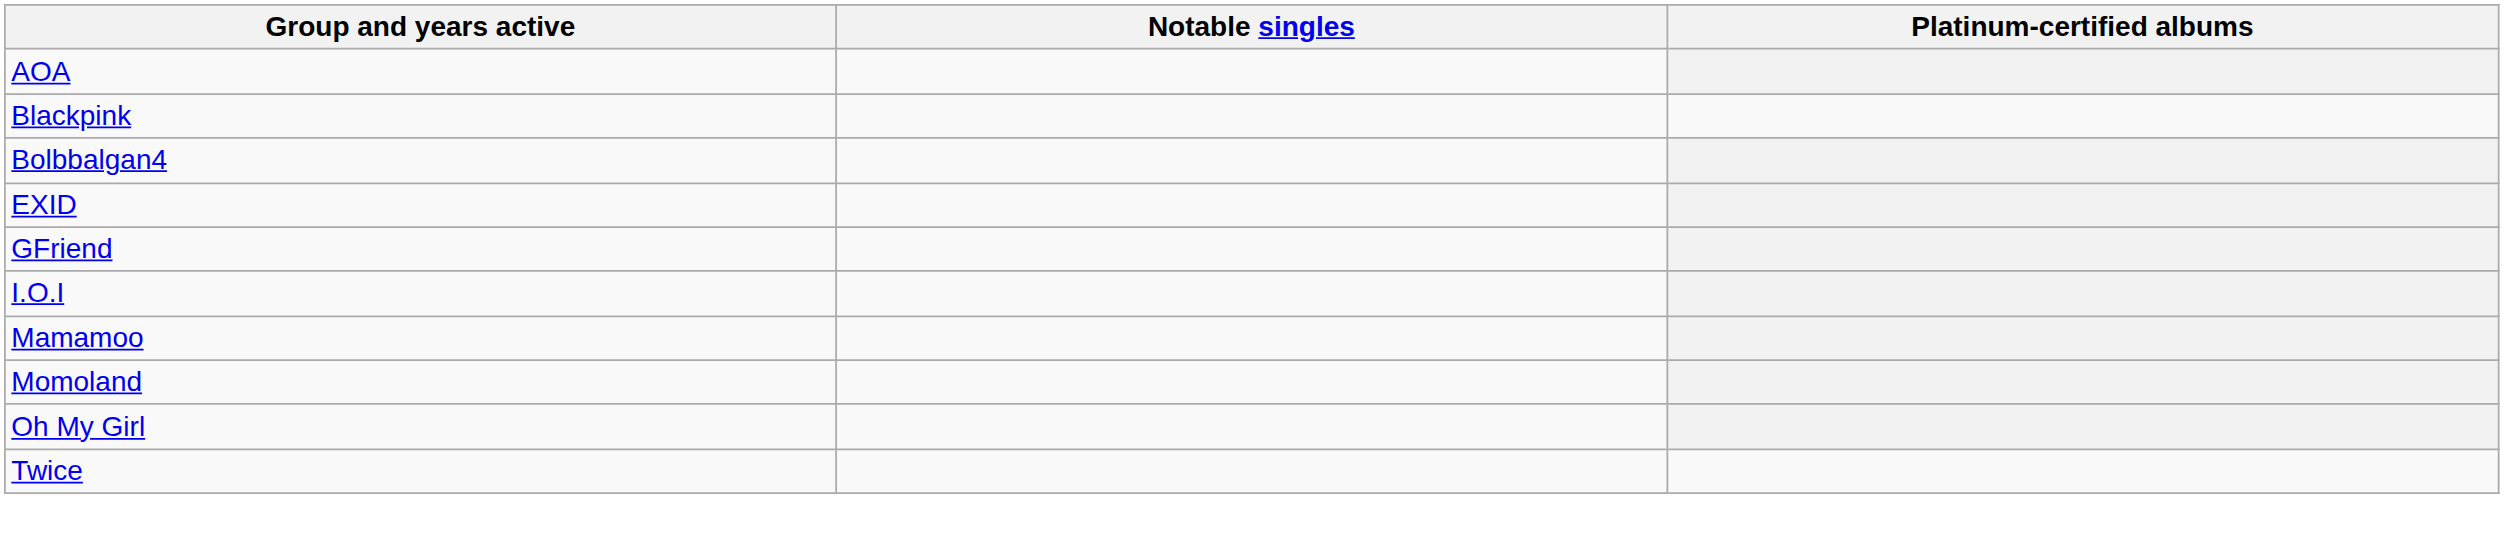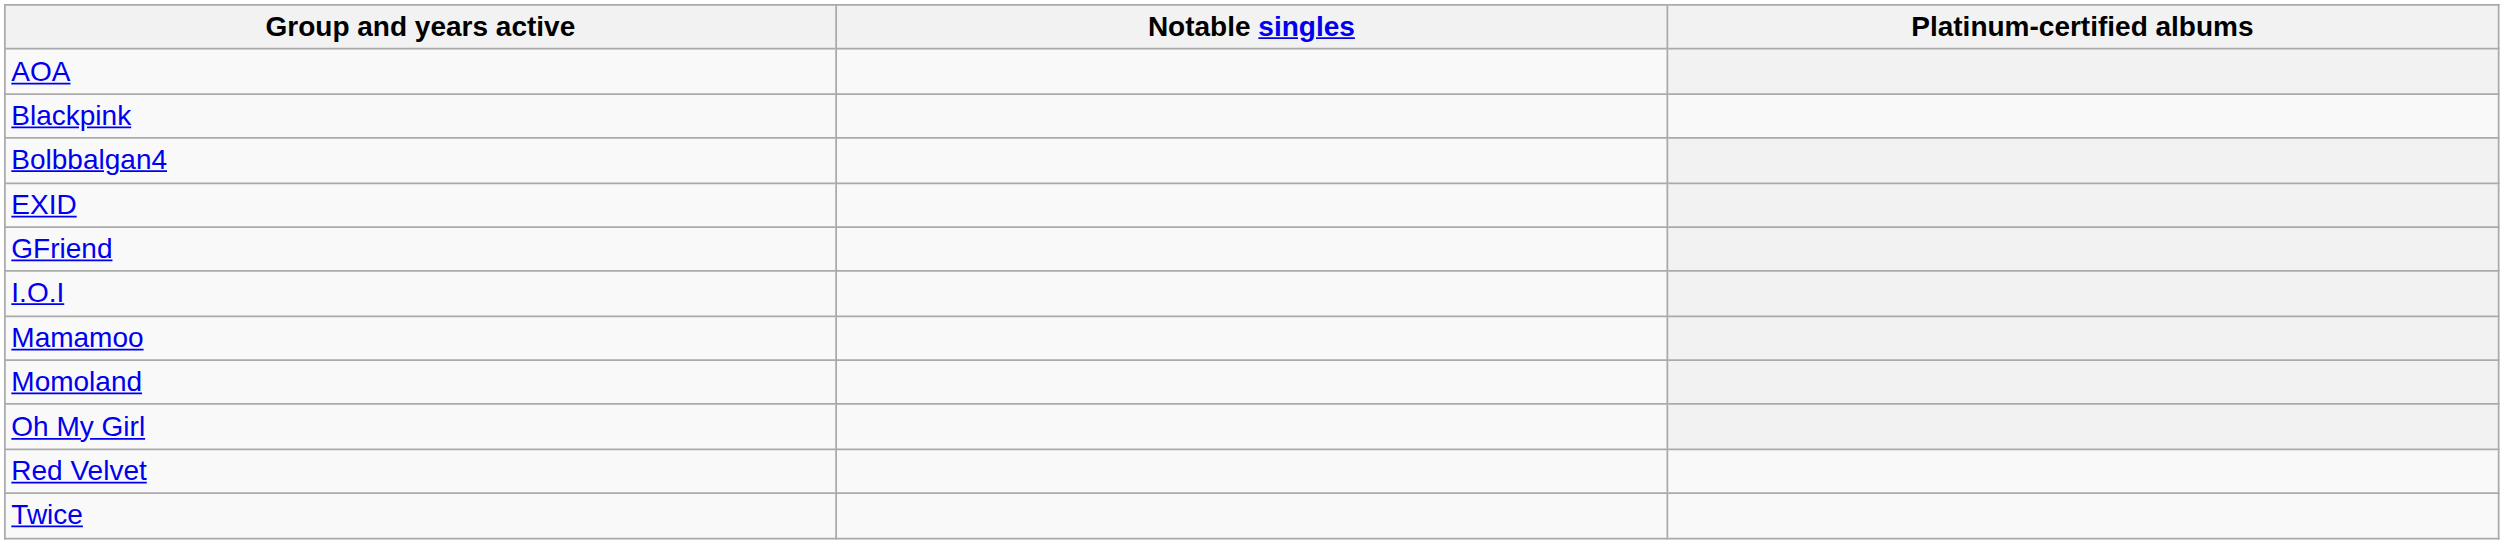 <table class="wikitable" style="width:90%">
 <tr>
 <th style="width:30%">Group and years active</th>
 <th style="width:30%">Notable <a href='#'>singles</a></th>
 <th style="width:30%">Platinum-certified albums</th>
 </tr>
 <tr>
 <td><a href='#'>AOA</a> </td>
 <td></td>
 <th></th>
 </tr>
 <tr>
 <td><a href='#'>Blackpink</a> </td>
 <td></td>
 <td></td>
 </tr>
 <tr>
 <td><a href='#'>Bolbbalgan4</a> </td>
 <td></td>
 <th></th>
 </tr>
 <tr>
 <td><a href='#'>EXID</a> </td>
 <td></td>
 <th></th>
 </tr>
 <tr>
 <td><a href='#'>GFriend</a> </td>
 <td></td>
 <th></th>
 </tr>
 <tr>
 <td><a href='#'>I.O.I</a> </td>
 <td></td>
 <th></th>
 </tr>
 <tr>
 <td><a href='#'>Mamamoo</a> </td>
 <td></td>
 <th></th>
 </tr>
 <tr>
 <td><a href='#'>Momoland</a> </td>
 <td></td>
 <th></th>
 </tr>
 <tr>
 <td><a href='#'>Oh My Girl</a> </td>
 <td></td>
 <th></th>
 </tr>
 <tr>
+<td><a href='#'>Red Velvet</a> </td>
+<td></td>
+<td></td>
+</tr>
+<tr>
 <td><a href='#'>Twice</a> </td>
 <td></td>
 <td></td>
 </tr>
 </table>
